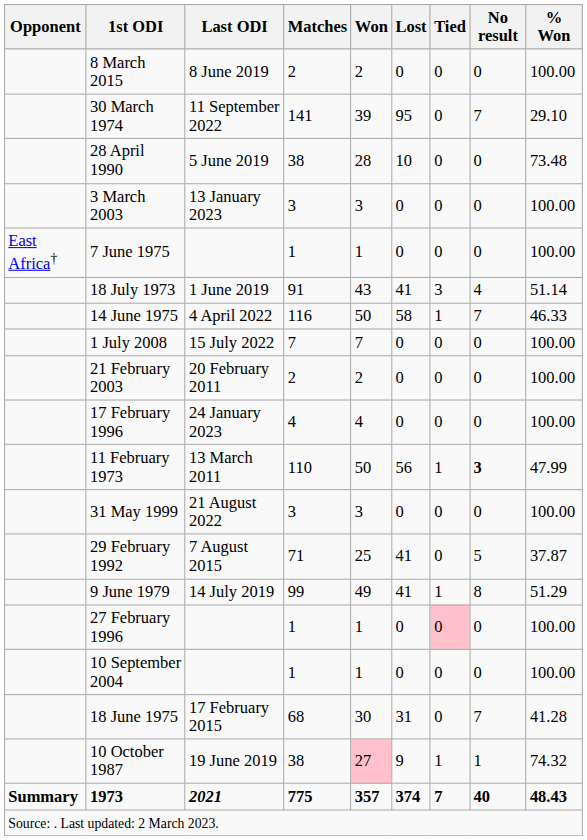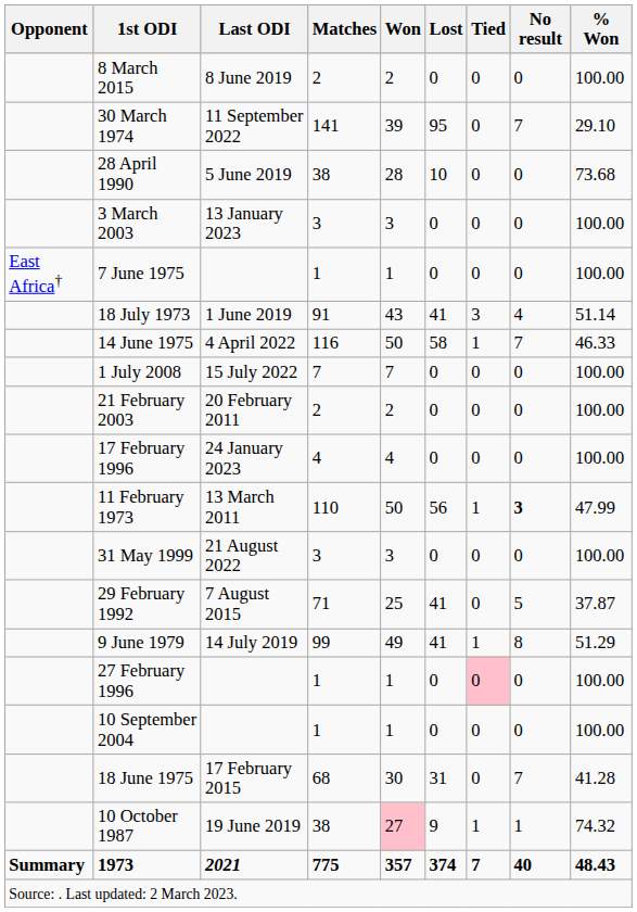 <table class="wikitable" style="width:90%;">
 <tr style="background:#bdb76b;">
 <th>Opponent</th>
 <th>1st ODI</th>
 <th>Last ODI</th>
 <th>Matches</th>
 <th>Won</th>
 <th>Lost</th>
 <th>Tied</th>
 <th>No result</th>
 <th>% Won</th>
 </tr>
 <tr>
 <td style="text-align:left;"></td>
 <td>8 March 2015</td>
 <td>8 June 2019</td>
 <td>2</td>
 <td>2</td>
 <td>0</td>
 <td>0</td>
 <td>0</td>
 <td>100.00</td>
 </tr>
 <tr>
 <td style="text-align:left;"></td>
 <td>30 March 1974</td>
 <td>11 September 2022</td>
 <td>141</td>
 <td>39</td>
 <td>95</td>
 <td>0</td>
 <td>7</td>
 <td>29.10</td>
 </tr>
 <tr>
 <td style="text-align:left;"></td>
 <td>28 April 1990</td>
 <td>5 June 2019</td>
 <td>38</td>
 <td>28</td>
 <td>10</td>
 <td>0</td>
 <td>0</td>
-<td>73.48</td>
+<td>73.68</td>
 </tr>
 <tr>
 <td style="text-align:left;"></td>
 <td>3 March 2003</td>
 <td>13 January 2023</td>
 <td>3</td>
 <td>3</td>
 <td>0</td>
 <td>0</td>
 <td>0</td>
 <td>100.00</td>
 </tr>
 <tr>
 <td style="text-align:left;"><span></span> <a href='#'>East Africa</a><sup>†</sup></td>
 <td>7 June 1975</td>
 <td></td>
 <td>1</td>
 <td>1</td>
 <td>0</td>
 <td>0</td>
 <td>0</td>
 <td>100.00</td>
 </tr>
 <tr>
 <td style="text-align:left;"></td>
 <td>18 July 1973</td>
 <td>1 June 2019</td>
 <td>91</td>
 <td>43</td>
 <td>41</td>
 <td>3</td>
 <td>4</td>
 <td>51.14</td>
 </tr>
 <tr>
 <td style="text-align:left;"></td>
 <td>14 June 1975</td>
 <td>4 April 2022</td>
 <td>116</td>
 <td>50</td>
 <td>58</td>
 <td>1</td>
 <td>7</td>
 <td>46.33</td>
 </tr>
 <tr>
 <td style="text-align:left;"></td>
 <td>1 July 2008</td>
 <td>15 July 2022</td>
 <td>7</td>
 <td>7</td>
 <td>0</td>
 <td>0</td>
 <td>0</td>
 <td>100.00</td>
 </tr>
 <tr>
 <td style="text-align:left;"></td>
 <td>21 February 2003</td>
 <td>20 February 2011</td>
 <td>2</td>
 <td>2</td>
 <td>0</td>
 <td>0</td>
 <td>0</td>
 <td>100.00</td>
 </tr>
 <tr>
 <td style="text-align:left;"></td>
 <td>17 February 1996</td>
 <td>24 January 2023</td>
 <td>4</td>
 <td>4</td>
 <td>0</td>
 <td>0</td>
 <td>0</td>
 <td>100.00</td>
 </tr>
 <tr>
 <td style="text-align:left;"></td>
 <td>11 February 1973</td>
 <td>13 March 2011</td>
 <td>110</td>
 <td>50</td>
 <td>56</td>
 <td>1</td>
 <td><strong>3</strong></td>
 <td>47.99</td>
 </tr>
 <tr>
 <td style="text-align:left;"></td>
 <td>31 May 1999</td>
 <td>21 August 2022</td>
 <td>3</td>
 <td>3</td>
 <td>0</td>
 <td>0</td>
 <td>0</td>
 <td>100.00</td>
 </tr>
 <tr>
 <td style="text-align:left;"></td>
 <td>29 February 1992</td>
 <td>7 August 2015</td>
 <td>71</td>
 <td>25</td>
 <td>41</td>
 <td>0</td>
 <td>5</td>
 <td>37.87</td>
 </tr>
 <tr>
 <td style="text-align:left;"></td>
 <td>9 June 1979</td>
 <td>14 July 2019</td>
 <td>99</td>
 <td>49</td>
 <td>41</td>
 <td>1</td>
 <td>8</td>
 <td>51.29</td>
 </tr>
 <tr>
 <td style="text-align:left;"></td>
 <td>27 February 1996</td>
 <td></td>
 <td>1</td>
 <td>1</td>
 <td>0</td>
 <td style="background: pink;">0</td>
 <td>0</td>
 <td>100.00</td>
 </tr>
 <tr>
 <td style="text-align:left;"></td>
 <td>10 September 2004</td>
 <td></td>
 <td>1</td>
 <td>1</td>
 <td>0</td>
 <td>0</td>
 <td>0</td>
 <td>100.00</td>
 </tr>
 <tr>
 <td style="text-align:left;"></td>
 <td>18 June 1975</td>
 <td>17 February 2015</td>
 <td>68</td>
 <td>30</td>
 <td>31</td>
 <td>0</td>
 <td>7</td>
 <td>41.28</td>
 </tr>
 <tr>
 <td style="text-align:left;"></td>
 <td>10 October 1987</td>
 <td>19 June 2019</td>
 <td>38</td>
 <td style="background: pink;">27</td>
 <td>9</td>
 <td>1</td>
 <td>1</td>
 <td>74.32</td>
 </tr>
 <tr>
 <td><strong>Summary</strong></td>
 <td><strong>1973</strong></td>
 <td><strong><em>2021</em></strong></td>
 <td><strong>775</strong></td>
 <td><strong>357</strong></td>
 <td><strong>374</strong></td>
 <td><strong>7</strong></td>
 <td><strong>40</strong></td>
 <td><strong>48.43</strong></td>
 </tr>
 <tr>
 <td colspan=9><small>Source: . Last updated: 2 March 2023.</small></td>
 </tr>
 </table>
